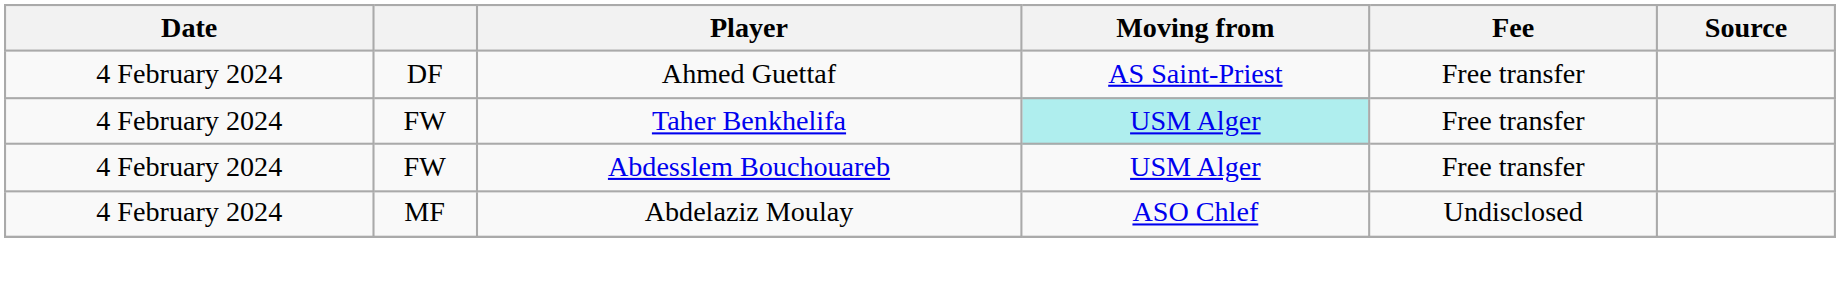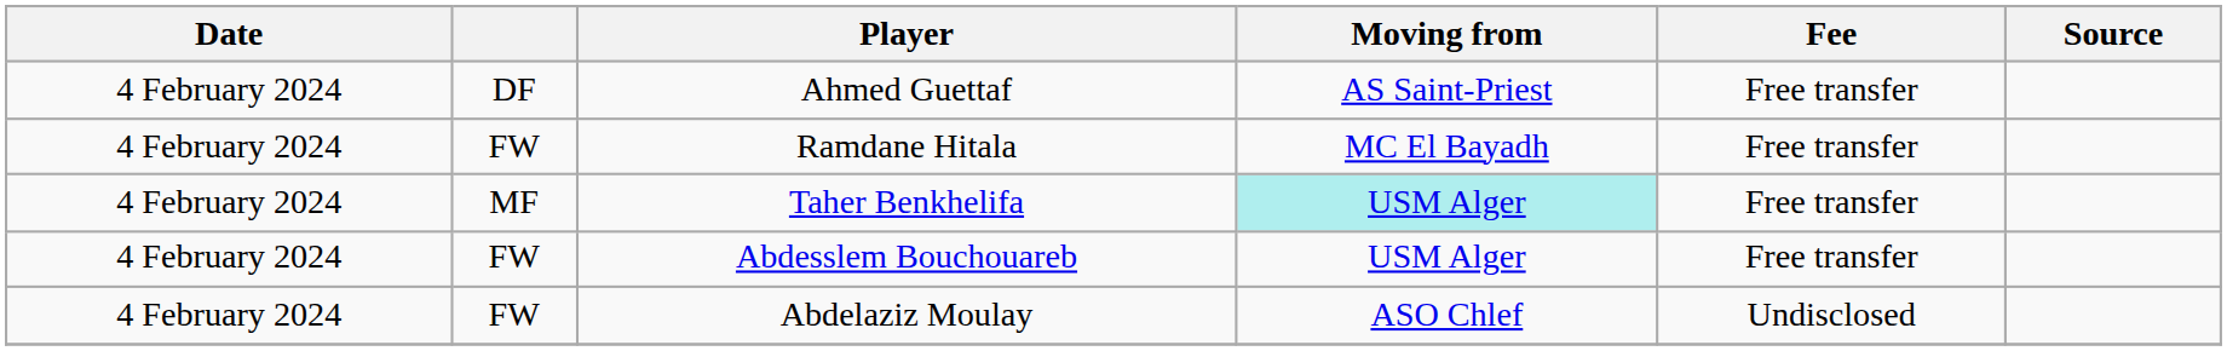 <table class="wikitable sortable" style="width:70%; text-align:center; font-size:85%; text-align:centre;">
 <tr>
 <th>Date</th>
 <th></th>
 <th>Player</th>
 <th>Moving from</th>
 <th>Fee</th>
 <th>Source</th>
 </tr>
 <tr>
 <td>4 February 2024</td>
 <td>DF</td>
 <td> Ahmed Guettaf</td>
 <td> <a href='#'>AS Saint-Priest</a></td>
 <td>Free transfer</td>
 <td></td>
 </tr>
 <tr>
 <td>4 February 2024</td>
 <td>FW</td>
+<td> Ramdane Hitala</td>
+<td><a href='#'>MC El Bayadh</a></td>
+<td>Free transfer</td>
+<td></td>
+</tr>
+<tr>
+<td>4 February 2024</td>
+<td>MF</td>
 <td> <a href='#'>Taher Benkhelifa</a></td>
 <td style="background: paleturquoise;"><a href='#'>USM Alger</a></td>
 <td>Free transfer</td>
 <td></td>
 </tr>
 <tr>
 <td>4 February 2024</td>
 <td>FW</td>
 <td> <a href='#'>Abdesslem Bouchouareb</a></td>
 <td><a href='#'>USM Alger</a></td>
 <td>Free transfer</td>
 <td></td>
 </tr>
 <tr>
 <td>4 February 2024</td>
-<td>MF</td>
+<td>FW</td>
 <td> Abdelaziz Moulay</td>
 <td><a href='#'>ASO Chlef</a></td>
 <td>Undisclosed</td>
 <td></td>
 </tr>
 <tr>
 </tr>
 </table>
